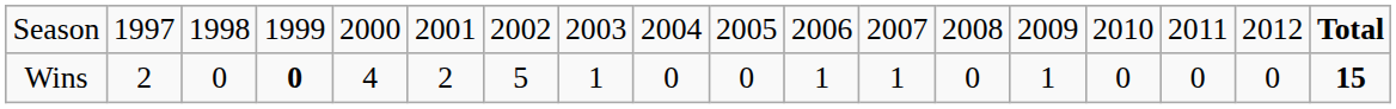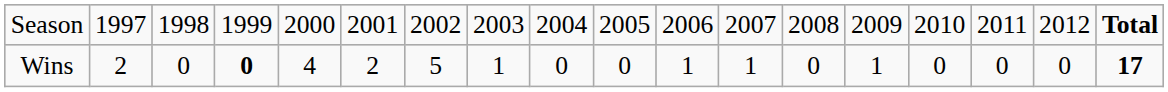 <table class="wikitable sortable">
 <tr>
 <td>Season</td>
 <td>1997</td>
 <td>1998</td>
 <td>1999</td>
 <td>2000</td>
 <td>2001</td>
 <td>2002</td>
 <td>2003</td>
 <td>2004</td>
 <td>2005</td>
 <td>2006</td>
 <td>2007</td>
 <td>2008</td>
 <td>2009</td>
 <td>2010</td>
 <td>2011</td>
 <td>2012</td>
 <td><strong>Total</strong></td>
 </tr>
 <tr align=center>
 <td>Wins</td>
 <td>2</td>
 <td>0</td>
 <td><strong>0</strong></td>
 <td>4</td>
 <td>2</td>
 <td>5</td>
 <td>1</td>
 <td>0</td>
 <td>0</td>
 <td>1</td>
 <td>1</td>
 <td>0</td>
 <td>1</td>
 <td>0</td>
 <td>0</td>
 <td>0</td>
-<td><strong>15</strong></td>
+<td><strong>17</strong></td>
 </tr>
 </table>
